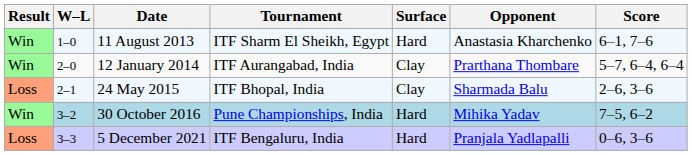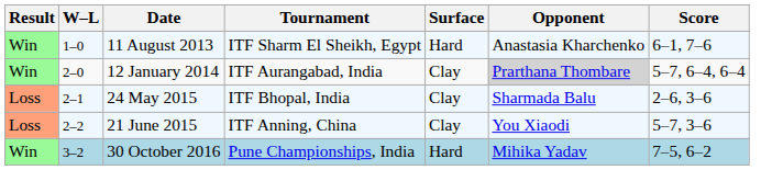 <table class="sortable wikitable">
 <tr>
 <th>Result</th>
 <th class="unsortable">W–L</th>
 <th>Date</th>
 <th>Tournament</th>
 <th>Surface</th>
 <th>Opponent</th>
 <th class="unsortable">Score</th>
 </tr>
 <tr style="background:#f0f8ff;">
 <td style="background:#98fb98;">Win</td>
 <td><small>1–0</small></td>
 <td>11 August 2013</td>
 <td>ITF Sharm El Sheikh, Egypt</td>
 <td>Hard</td>
 <td> Anastasia Kharchenko</td>
 <td>6–1, 7–6</td>
 </tr>
 <tr>
 <td style="background:#98fb98;">Win</td>
 <td><small>2–0</small></td>
 <td>12 January 2014</td>
 <td>ITF Aurangabad, India</td>
 <td>Clay</td>
-<td> <a href='#'>Prarthana Thombare</a></td>
+<td style="background: lightgrey;"> <a href='#'>Prarthana Thombare</a></td>
 <td>5–7, 6–4, 6–4</td>
 </tr>
 <tr style="background:#f0f8ff;">
 <td bgcolor="FFA07A">Loss</td>
 <td><small>2–1</small></td>
 <td>24 May 2015</td>
 <td>ITF Bhopal, India</td>
 <td>Clay</td>
 <td> <a href='#'>Sharmada Balu</a></td>
 <td>2–6, 3–6</td>
 </tr>
+<tr style="background:#f0f8ff;">
+<td bgcolor="FFA07A">Loss</td>
+<td><small>2–2</small></td>
+<td>21 June 2015</td>
+<td>ITF Anning, China</td>
+<td>Clay</td>
+<td> <a href='#'>You Xiaodi</a></td>
+<td>5–7, 3–6</td>
+</tr>
 <tr style="background:lightblue;">
 <td style="background:#98fb98;">Win</td>
 <td><small>3–2</small></td>
 <td>30 October 2016</td>
 <td><a href='#'>Pune Championships</a>, India</td>
 <td>Hard</td>
 <td> <a href='#'>Mihika Yadav</a></td>
 <td>7–5, 6–2</td>
 </tr>
-<tr style="background:#ccf;">
-<td bgcolor="FFA07A">Loss</td>
-<td><small>3–3</small></td>
-<td>5 December 2021</td>
-<td>ITF Bengaluru, India</td>
-<td>Hard</td>
-<td> <a href='#'>Pranjala Yadlapalli</a></td>
-<td>0–6, 3–6</td>
-</tr>
 </table>
